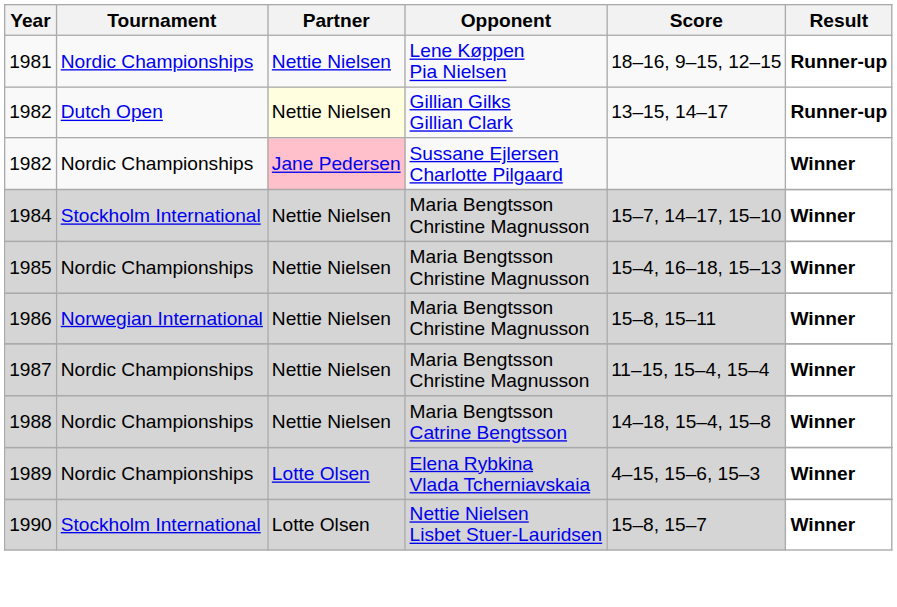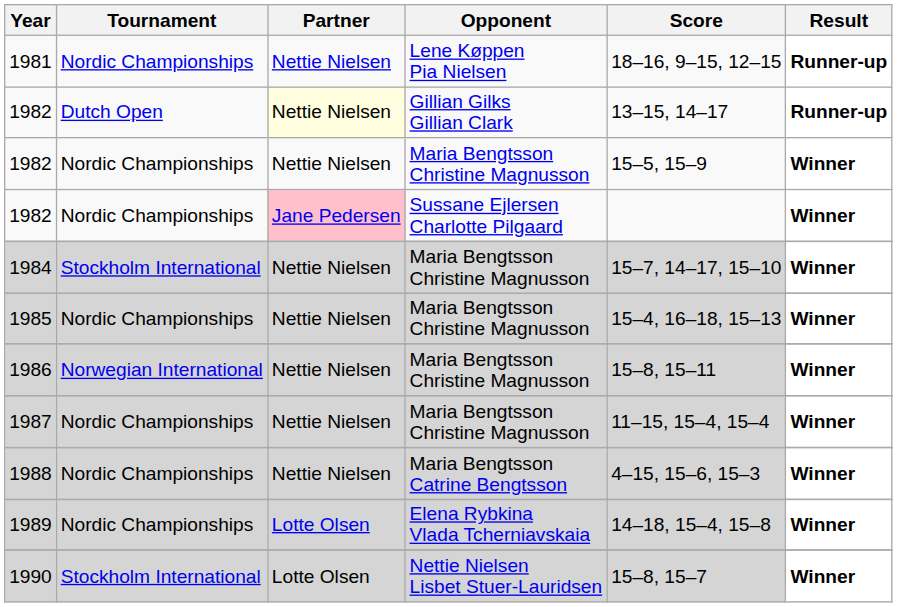 <table class="sortable wikitable" style="font-size: 90%;">
 <tr>
 <th>Year</th>
 <th>Tournament</th>
 <th>Partner</th>
 <th>Opponent</th>
 <th>Score</th>
 <th>Result</th>
 </tr>
 <tr>
 <td align="center">1981</td>
 <td align="left"><a href='#'>Nordic Championships</a></td>
 <td align="left"> <a href='#'>Nettie Nielsen</a></td>
 <td align="left"> <a href='#'>Lene Køppen</a> <br>  <a href='#'>Pia Nielsen</a></td>
 <td align="left">18–16, 9–15, 12–15</td>
 <td style="text-align:left; background: white"> <strong>Runner-up</strong></td>
 </tr>
 <tr>
 <td align="center">1982</td>
 <td align="left"><a href='#'>Dutch Open</a></td>
 <td align="left" style="background: lightyellow;"> Nettie Nielsen</td>
 <td align="left"> <a href='#'>Gillian Gilks</a> <br>  <a href='#'>Gillian Clark</a></td>
 <td align="left">13–15, 14–17</td>
 <td style="text-align:left; background:white"> <strong>Runner-up</strong></td>
+</tr>
+<tr>
+<td align="center">1982</td>
+<td align="left">Nordic Championships</td>
+<td align="left"> Nettie Nielsen</td>
+<td align="left"> <a href='#'>Maria Bengtsson</a> <br>  <a href='#'>Christine Magnusson</a></td>
+<td align="left">15–5, 15–9</td>
+<td style="text-align:left; background: white"> <strong>Winner</strong></td>
 </tr>
 <tr>
 <td align="center">1982</td>
 <td align="left">Nordic Championships</td>
 <td align="left" style="background: pink;"> <a href='#'>Jane Pedersen</a></td>
 <td align="left"> <a href='#'>Sussane Ejlersen</a> <br>  <a href='#'>Charlotte Pilgaard</a></td>
 <td align="left"></td>
 <td style="text-align:left; background: white"> <strong>Winner</strong></td>
 </tr>
 <tr>
 </tr>
 <tr style="background:#D5D5D5">
 <td align="center">1984</td>
 <td align="left"><a href='#'>Stockholm International</a></td>
 <td align="left"> Nettie Nielsen</td>
 <td align="left"> Maria Bengtsson <br>  Christine Magnusson</td>
 <td align="left">15–7, 14–17, 15–10</td>
 <td style="text-align:left; background: white"> <strong>Winner</strong></td>
 </tr>
 <tr>
 </tr>
 <tr style="background:#D5D5D5">
 <td align="center">1985</td>
 <td align="left">Nordic Championships</td>
 <td align="left"> Nettie Nielsen</td>
 <td align="left"> Maria Bengtsson <br>  Christine Magnusson</td>
 <td align="left">15–4, 16–18, 15–13</td>
 <td style="text-align:left; background: white"> <strong>Winner</strong></td>
 </tr>
 <tr>
 </tr>
 <tr style="background:#D5D5D5">
 <td align="center">1986</td>
 <td align="left"><a href='#'>Norwegian International</a></td>
 <td align="left"> Nettie Nielsen</td>
 <td align="left"> Maria Bengtsson <br>  Christine Magnusson</td>
 <td align="left">15–8, 15–11</td>
 <td style="text-align:left; background: white"> <strong>Winner</strong></td>
 </tr>
 <tr>
 </tr>
 <tr style="background:#D5D5D5">
 <td align="center">1987</td>
 <td align="left">Nordic Championships</td>
 <td align="left"> Nettie Nielsen</td>
 <td align="left"> Maria Bengtsson <br>  Christine Magnusson</td>
 <td align="left">11–15, 15–4, 15–4</td>
 <td style="text-align:left; background: white"> <strong>Winner</strong></td>
 </tr>
 <tr>
 </tr>
 <tr style="background:#D5D5D5">
 <td align="center">1988</td>
 <td align="left">Nordic Championships</td>
 <td align="left"> Nettie Nielsen</td>
 <td align="left"> Maria Bengtsson <br>  <a href='#'>Catrine Bengtsson</a></td>
-<td align="left">14–18, 15–4, 15–8</td>
+<td align="left">4–15, 15–6, 15–3</td>
 <td style="text-align:left; background: white"> <strong>Winner</strong></td>
 </tr>
 <tr>
 </tr>
 <tr style="background:#D5D5D5">
 <td align="center">1989</td>
 <td align="left">Nordic Championships</td>
 <td align="left"> <a href='#'>Lotte Olsen</a></td>
 <td align="left"> <a href='#'>Elena Rybkina</a> <br>  <a href='#'>Vlada Tcherniavskaia</a></td>
-<td align="left">4–15, 15–6, 15–3</td>
+<td align="left">14–18, 15–4, 15–8</td>
 <td style="text-align:left; background:white"> <strong>Winner</strong></td>
 </tr>
 <tr>
 </tr>
 <tr style="background:#D5D5D5">
 <td align="center">1990</td>
 <td align="left"><a href='#'>Stockholm International</a></td>
 <td align="left"> Lotte Olsen</td>
 <td align="left"> <a href='#'>Nettie Nielsen</a> <br>  <a href='#'>Lisbet Stuer-Lauridsen</a></td>
 <td align="left">15–8, 15–7</td>
 <td style="text-align:left; background:white"> <strong>Winner</strong></td>
 </tr>
 </table>
